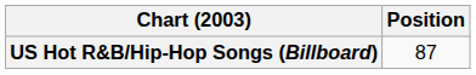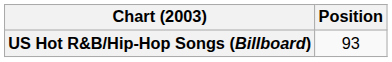 <table class="wikitable plainrowheaders" style="text-align:center">
 <tr>
 <th scope="col">Chart (2003)</th>
 <th scope="col">Position</th>
 </tr>
 <tr>
 <th scope="row">US Hot R&B/Hip-Hop Songs (<em>Billboard</em>)</th>
-<td>87</td>
+<td>93</td>
 </tr>
 </table>
